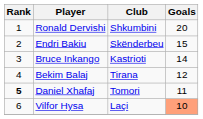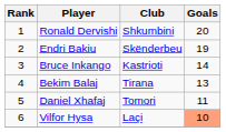 <table class="wikitable" style="text-align:center">
 <tr>
 <th>Rank</th>
 <th>Player</th>
 <th>Club</th>
 <th>Goals</th>
 </tr>
 <tr>
 <td>1</td>
 <td align="left"> <a href='#'>Ronald Dervishi</a></td>
 <td align="left"><a href='#'>Shkumbini</a></td>
 <td>20</td>
 </tr>
 <tr>
 <td>2</td>
 <td align="left"> <a href='#'>Endri Bakiu</a></td>
 <td align="left"><a href='#'>Skënderbeu</a></td>
-<td>15</td>
+<td>19</td>
 </tr>
 <tr>
 <td>3</td>
 <td align="left"> <a href='#'>Bruce Inkango</a></td>
 <td align="left"><a href='#'>Kastrioti</a></td>
 <td>14</td>
 </tr>
 <tr>
 <td>4</td>
 <td align="left"> <a href='#'>Bekim Balaj</a></td>
 <td align="left"><a href='#'>Tirana</a></td>
-<td>12</td>
+<td>13</td>
 </tr>
 <tr>
-<td><strong>5</strong></td>
+<td>5</td>
 <td align="left"> <a href='#'>Daniel Xhafaj</a></td>
 <td align="left"><a href='#'>Tomori</a></td>
 <td>11</td>
 </tr>
 <tr>
 <td>6</td>
 <td align="left"> <a href='#'>Vilfor Hysa</a></td>
 <td align="left"><a href='#'>Laçi</a></td>
 <td style="background: lightsalmon;">10</td>
 </tr>
 <tr>
 </tr>
 </table>
